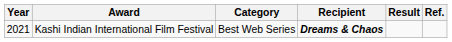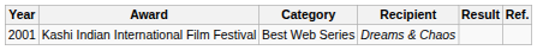 <table class="wikitable">
 <tr>
 <th>Year</th>
 <th>Award</th>
 <th>Category</th>
 <th>Recipient</th>
 <th>Result</th>
 <th>Ref.</th>
 </tr>
 <tr>
-<td rowspan="1">2021</td>
+<td rowspan="1">2001</td>
 <td rowspan="1">Kashi Indian International Film Festival</td>
 <td>Best Web Series</td>
-<td><strong><em>Dreams & Chaos</em></strong></td>
+<td><em>Dreams & Chaos</em></td>
 <td></td>
 <td></td>
 </tr>
 </table>
